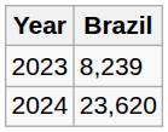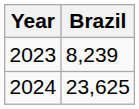 <table class="wikitable">
 <tr>
 <th>Year</th>
 <th>Brazil</th>
 </tr>
 <tr>
 <td>2023</td>
 <td>8,239</td>
 </tr>
 <tr>
 <td>2024</td>
-<td>23,620</td>
+<td>23,625</td>
 </tr>
 </table>
